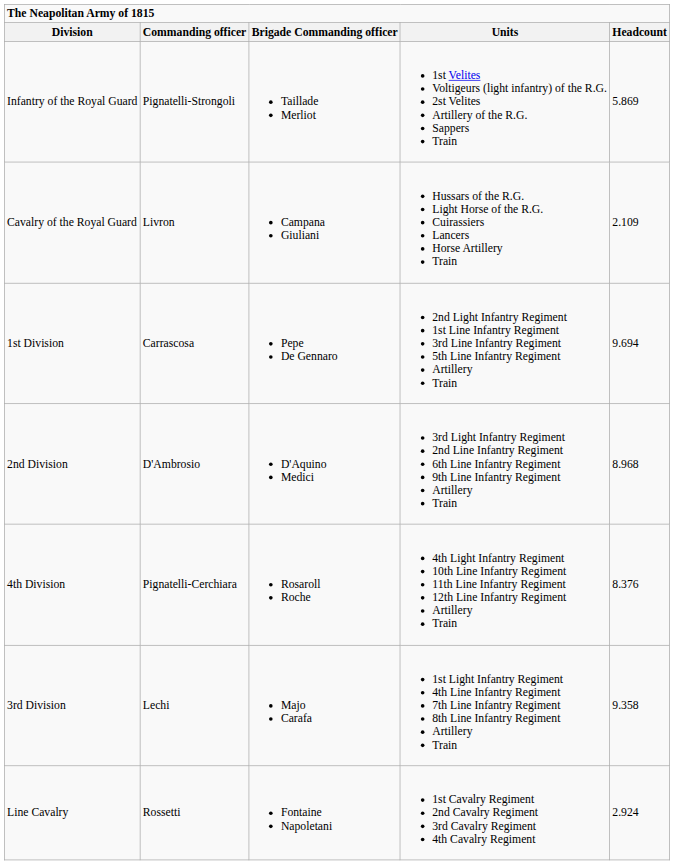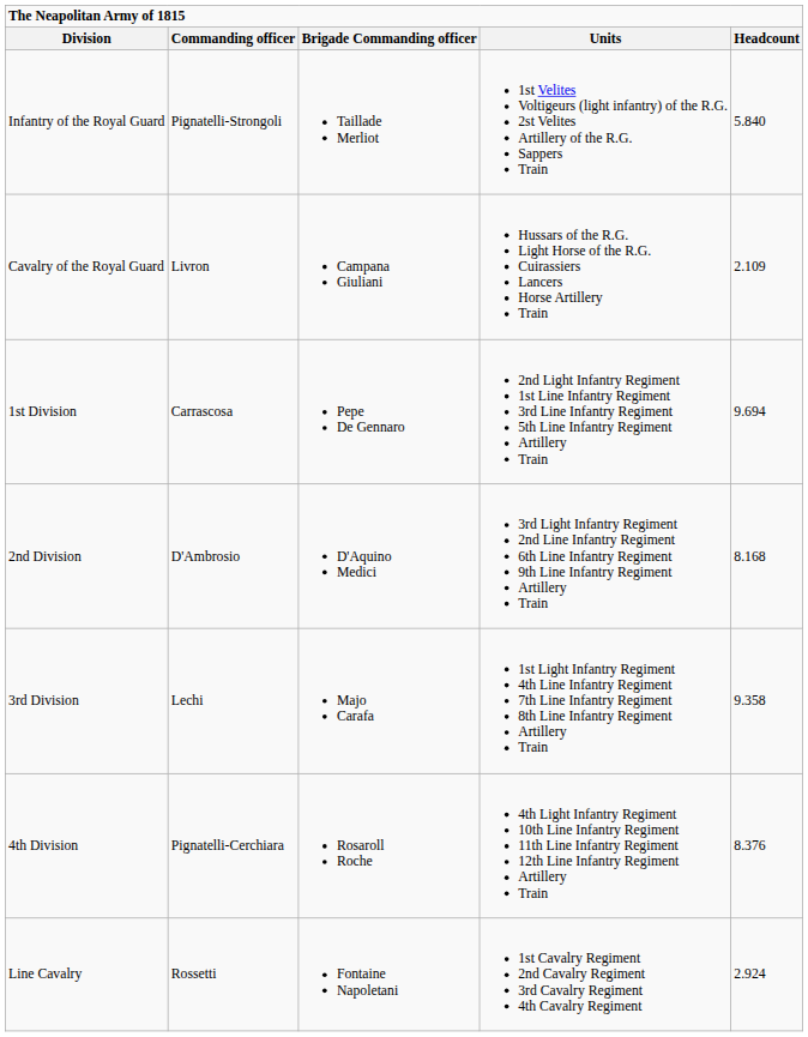 <table class="wikitable">
 <tr>
 <td colspan=5><div><strong>The Neapolitan Army of 1815</strong><br></div></td>
 </tr>
 <tr>
 <th>Division</th>
 <th>Commanding officer</th>
 <th>Brigade Commanding officer</th>
 <th>Units</th>
 <th>Headcount</th>
 </tr>
 <tr>
 <td>Infantry of the Royal Guard</td>
 <td>Pignatelli-Strongoli</td>
 <td><br><ul><li>Taillade</li><li>Merliot</li></ul></td>
 <td><br><ul><li>1st <a href='#'>Velites</a></li><li>Voltigeurs (light infantry) of the R.G.</li><li>2st Velites</li><li>Artillery of the R.G.</li><li>Sappers</li><li>Train</li></ul></td>
-<td>5.869</td>
+<td>5.840</td>
 </tr>
 <tr>
 <td>Cavalry of the Royal Guard</td>
 <td>Livron</td>
 <td><br><ul><li>Campana</li><li>Giuliani</li></ul></td>
 <td><br><ul><li>Hussars of the R.G.</li><li>Light Horse of the R.G.</li><li>Cuirassiers</li><li>Lancers</li><li>Horse Artillery</li><li>Train</li></ul></td>
 <td>2.109</td>
 </tr>
 <tr>
 <td>1st Division</td>
 <td>Carrascosa</td>
 <td><br><ul><li>Pepe</li><li>De Gennaro</li></ul></td>
 <td><br><ul><li>2nd Light Infantry Regiment</li><li>1st Line Infantry Regiment</li><li>3rd Line Infantry Regiment</li><li>5th Line Infantry Regiment</li><li>Artillery</li><li>Train</li></ul></td>
 <td>9.694</td>
 </tr>
 <tr>
 <td>2nd Division</td>
 <td>D'Ambrosio</td>
 <td><br><ul><li>D'Aquino</li><li>Medici</li></ul></td>
 <td><br><ul><li>3rd Light Infantry Regiment</li><li>2nd Line Infantry Regiment</li><li>6th Line Infantry Regiment</li><li>9th Line Infantry Regiment</li><li>Artillery</li><li>Train</li></ul></td>
-<td>8.968</td>
+<td>8.168</td>
+</tr>
+<tr>
+<td>3rd Division</td>
+<td>Lechi</td>
+<td><br><ul><li>Majo</li><li>Carafa</li></ul></td>
+<td><br><ul><li>1st Light Infantry Regiment</li><li>4th Line Infantry Regiment</li><li>7th Line Infantry Regiment</li><li>8th Line Infantry Regiment</li><li>Artillery</li><li>Train</li></ul></td>
+<td>9.358</td>
 </tr>
 <tr>
 <td>4th Division</td>
 <td>Pignatelli-Cerchiara</td>
 <td><br><ul><li>Rosaroll</li><li>Roche</li></ul></td>
 <td><br><ul><li>4th Light Infantry Regiment</li><li>10th Line Infantry Regiment</li><li>11th Line Infantry Regiment</li><li>12th Line Infantry Regiment</li><li>Artillery</li><li>Train</li></ul></td>
 <td>8.376</td>
 </tr>
 <tr>
-<td>3rd Division</td>
-<td>Lechi</td>
-<td><br><ul><li>Majo</li><li>Carafa</li></ul></td>
-<td><br><ul><li>1st Light Infantry Regiment</li><li>4th Line Infantry Regiment</li><li>7th Line Infantry Regiment</li><li>8th Line Infantry Regiment</li><li>Artillery</li><li>Train</li></ul></td>
-<td>9.358</td>
-</tr>
-<tr>
 <td>Line Cavalry</td>
 <td>Rossetti</td>
 <td><br><ul><li>Fontaine</li><li>Napoletani</li></ul></td>
 <td><br><ul><li>1st Cavalry Regiment</li><li>2nd Cavalry Regiment</li><li>3rd Cavalry Regiment</li><li>4th Cavalry Regiment</li></ul></td>
 <td>2.924</td>
 </tr>
 </table>
